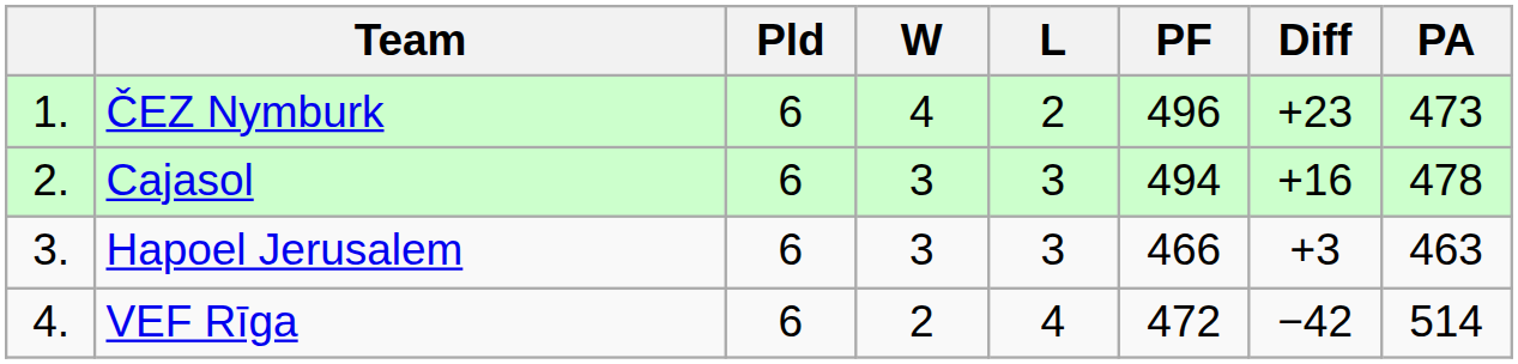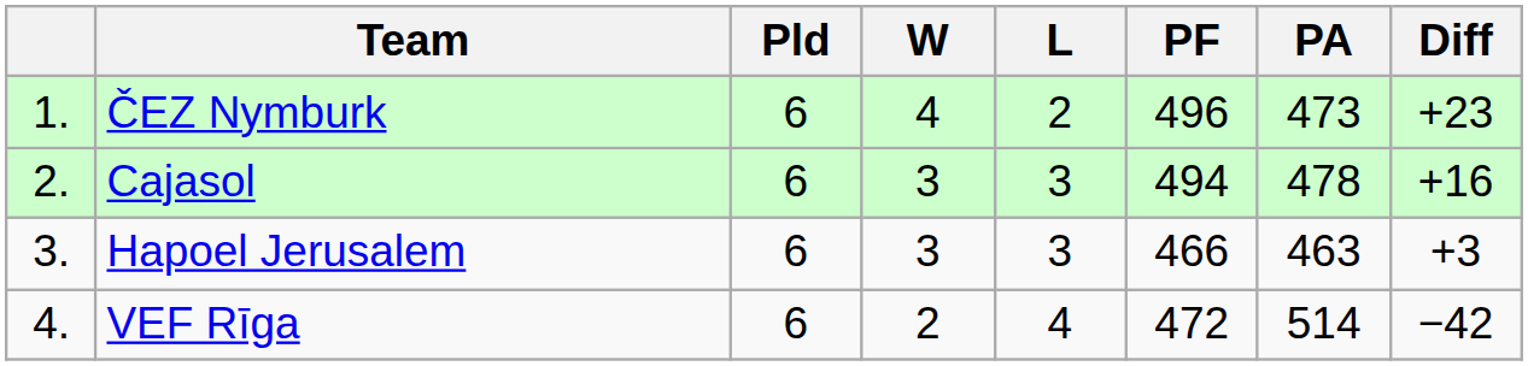 <table class="wikitable" style="text-align:center">
 <tr>
 <th width=25></th>
 <th width=220>Team</th>
 <th width=40>Pld</th>
 <th width=40>W</th>
 <th width=40>L</th>
 <th width=40>PF</th>
+<th width=40>PA</th>
 <th width=40>Diff</th>
-<th width=40>PA</th>
 </tr>
 <tr style="background:#ccffcc;">
 <td>1.</td>
 <td align=left> <a href='#'>ČEZ Nymburk</a></td>
 <td>6</td>
 <td>4</td>
 <td>2</td>
 <td>496</td>
+<td>473</td>
 <td>+23</td>
-<td>473</td>
 </tr>
 <tr style="background:#ccffcc;">
 <td>2.</td>
 <td align=left> <a href='#'>Cajasol</a></td>
 <td>6</td>
 <td>3</td>
 <td>3</td>
 <td>494</td>
+<td>478</td>
 <td>+16</td>
-<td>478</td>
 </tr>
 <tr style="background:;">
 <td>3.</td>
 <td align=left> <a href='#'>Hapoel Jerusalem</a></td>
 <td>6</td>
 <td>3</td>
 <td>3</td>
 <td>466</td>
+<td>463</td>
 <td>+3</td>
-<td>463</td>
 </tr>
 <tr style="background:;">
 <td>4.</td>
 <td align=left> <a href='#'>VEF Rīga</a></td>
 <td>6</td>
 <td>2</td>
 <td>4</td>
 <td>472</td>
+<td>514</td>
 <td>−42</td>
-<td>514</td>
 </tr>
 </table>
